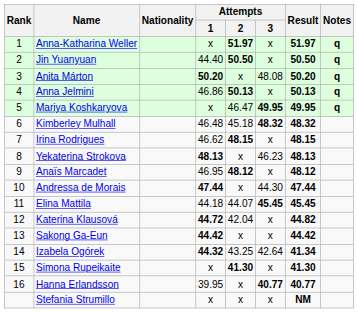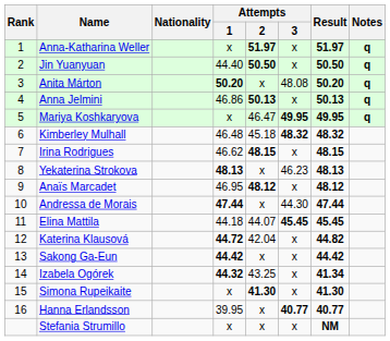 <table class="wikitable sortable" style="text-align:center">
 <tr>
 <th rowspan=2>Rank</th>
 <th rowspan=2>Name</th>
 <th rowspan=2>Nationality</th>
 <th colspan=3>Attempts</th>
 <th rowspan=2>Result</th>
 <th rowspan=2>Notes</th>
 </tr>
 <tr>
 <th>1</th>
 <th>2</th>
 <th>3</th>
 </tr>
 <tr bgcolor=ddffdd>
 <td>1</td>
 <td align=left><a href='#'>Anna-Katharina Weller</a></td>
 <td align=left></td>
 <td>x</td>
 <td><strong>51.97</strong></td>
 <td>x</td>
 <td><strong>51.97</strong></td>
 <td><strong>q</strong></td>
 </tr>
 <tr bgcolor=ddffdd>
 <td>2</td>
 <td align=left><a href='#'>Jin Yuanyuan</a></td>
 <td align=left></td>
 <td>44.40</td>
 <td><strong>50.50</strong></td>
 <td>x</td>
 <td><strong>50.50</strong></td>
 <td><strong>q</strong></td>
 </tr>
 <tr bgcolor=ddffdd>
 <td>3</td>
 <td align=left><a href='#'>Anita Márton</a></td>
 <td align=left></td>
 <td><strong>50.20</strong></td>
 <td>x</td>
 <td>48.08</td>
 <td><strong>50.20</strong></td>
 <td><strong>q</strong></td>
 </tr>
 <tr bgcolor=ddffdd>
 <td>4</td>
 <td align=left><a href='#'>Anna Jelmini</a></td>
 <td align=left></td>
 <td>46.86</td>
 <td><strong>50.13</strong></td>
 <td>x</td>
 <td><strong>50.13</strong></td>
 <td><strong>q</strong></td>
 </tr>
 <tr bgcolor=ddffdd>
 <td>5</td>
 <td align=left><a href='#'>Mariya Koshkaryova</a></td>
 <td align=left></td>
 <td>x</td>
 <td>46.47</td>
 <td><strong>49.95</strong></td>
 <td><strong>49.95</strong></td>
 <td><strong>q</strong></td>
 </tr>
 <tr>
 <td>6</td>
 <td align=left><a href='#'>Kimberley Mulhall</a></td>
 <td align=left></td>
 <td>46.48</td>
 <td>45.18</td>
 <td><strong>48.32</strong></td>
 <td><strong>48.32</strong></td>
 <td></td>
 </tr>
 <tr>
 <td>7</td>
 <td align=left><a href='#'>Irina Rodrigues</a></td>
 <td align=left></td>
 <td>46.62</td>
 <td><strong>48.15</strong></td>
 <td>x</td>
 <td><strong>48.15</strong></td>
 <td></td>
 </tr>
 <tr>
 <td>8</td>
 <td align=left><a href='#'>Yekaterina Strokova</a></td>
 <td align=left></td>
 <td><strong>48.13</strong></td>
 <td>x</td>
 <td>46.23</td>
 <td><strong>48.13</strong></td>
 <td></td>
 </tr>
 <tr>
 <td>9</td>
 <td align=left><a href='#'>Anaïs Marcadet</a></td>
 <td align=left></td>
 <td>46.95</td>
 <td><strong>48.12</strong></td>
 <td>x</td>
 <td><strong>48.12</strong></td>
 <td></td>
 </tr>
 <tr>
 <td>10</td>
 <td align=left><a href='#'>Andressa de Morais</a></td>
 <td align=left></td>
 <td><strong>47.44</strong></td>
 <td>x</td>
 <td>44.30</td>
 <td><strong>47.44</strong></td>
 <td></td>
 </tr>
 <tr>
 <td>11</td>
 <td align=left><a href='#'>Elina Mattila</a></td>
 <td align=left></td>
 <td>44.18</td>
 <td>44.07</td>
 <td><strong>45.45</strong></td>
 <td><strong>45.45</strong></td>
 <td></td>
 </tr>
 <tr>
 <td>12</td>
 <td align=left><a href='#'>Katerina Klausová</a></td>
 <td align=left></td>
 <td><strong>44.72</strong></td>
 <td>42.04</td>
 <td>x</td>
 <td><strong>44.82</strong></td>
 <td></td>
 </tr>
 <tr>
 <td>13</td>
 <td align=left><a href='#'>Sakong Ga-Eun</a></td>
 <td align=left></td>
 <td><strong>44.42</strong></td>
 <td>x</td>
 <td>x</td>
 <td><strong>44.42</strong></td>
 <td></td>
 </tr>
 <tr>
 <td>14</td>
 <td align=left><a href='#'>Izabela Ogórek</a></td>
 <td align=left></td>
 <td><strong>44.32</strong></td>
 <td>43.25</td>
-<td>42.64</td>
+<td>x</td>
 <td><strong>41.34</strong></td>
 <td></td>
 </tr>
 <tr>
 <td>15</td>
 <td align=left><a href='#'>Simona Rupeikaite</a></td>
 <td align=left></td>
 <td>x</td>
 <td><strong>41.30</strong></td>
 <td>x</td>
 <td><strong>41.30</strong></td>
 <td></td>
 </tr>
 <tr>
 <td>16</td>
 <td align=left><a href='#'>Hanna Erlandsson</a></td>
 <td align=left></td>
 <td>39.95</td>
 <td>x</td>
 <td><strong>40.77</strong></td>
 <td><strong>40.77</strong></td>
 <td></td>
 </tr>
 <tr>
 <td></td>
 <td align=left><a href='#'>Stefania Strumillo</a></td>
 <td align=left></td>
 <td>x</td>
 <td>x</td>
 <td>x</td>
 <td><strong>NM</strong></td>
 <td></td>
 </tr>
 </table>
